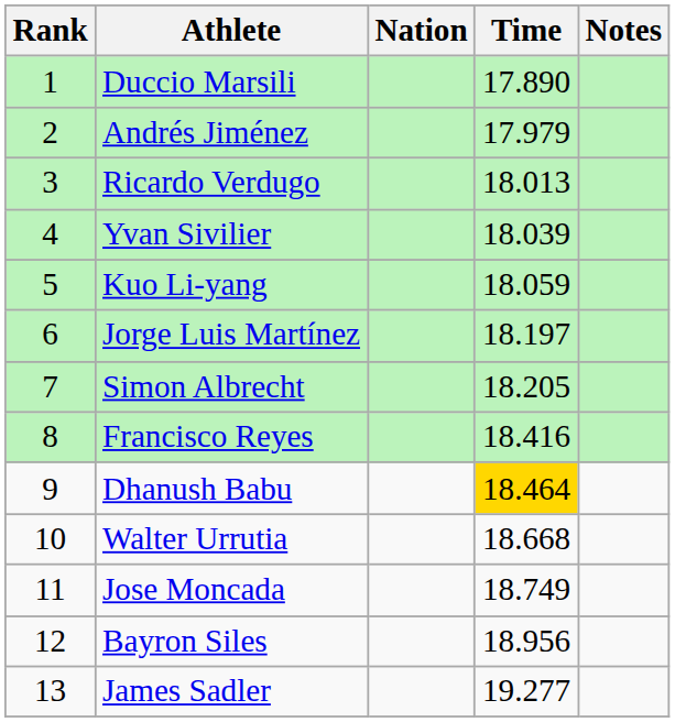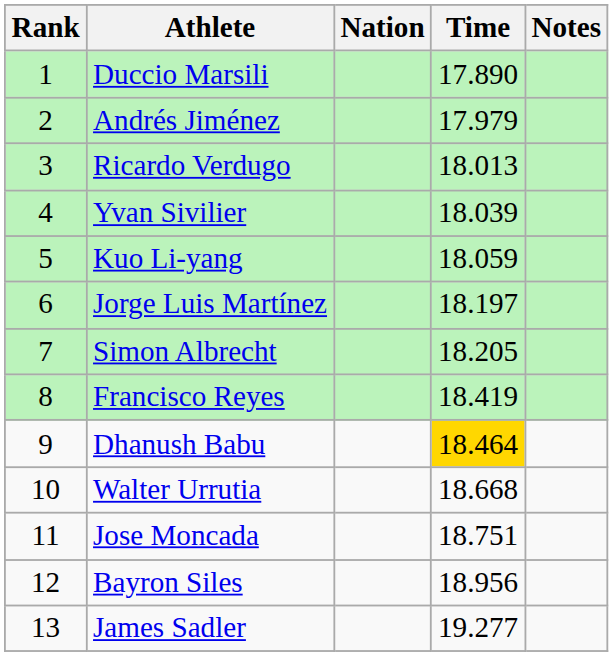 <table class="wikitable sortable" style="text-align:center">
 <tr>
 <th>Rank</th>
 <th>Athlete</th>
 <th>Nation</th>
 <th>Time</th>
 <th>Notes</th>
 </tr>
 <tr bgcolor=bbf3bb>
 <td>1</td>
 <td align=left><a href='#'>Duccio Marsili</a></td>
 <td align=left></td>
 <td>17.890</td>
 <td></td>
 </tr>
 <tr bgcolor=bbf3bb>
 <td>2</td>
 <td align=left><a href='#'>Andrés Jiménez</a></td>
 <td align=left></td>
 <td>17.979</td>
 <td></td>
 </tr>
 <tr bgcolor=bbf3bb>
 <td>3</td>
 <td align=left><a href='#'>Ricardo Verdugo</a></td>
 <td align=left></td>
 <td>18.013</td>
 <td></td>
 </tr>
 <tr bgcolor=bbf3bb>
 <td>4</td>
 <td align=left><a href='#'>Yvan Sivilier</a></td>
 <td align=left></td>
 <td>18.039</td>
 <td></td>
 </tr>
 <tr bgcolor=bbf3bb>
 <td>5</td>
 <td align=left><a href='#'>Kuo Li-yang</a></td>
 <td align=left></td>
 <td>18.059</td>
 <td></td>
 </tr>
 <tr bgcolor=bbf3bb>
 <td>6</td>
 <td align=left><a href='#'>Jorge Luis Martínez</a></td>
 <td align=left></td>
 <td>18.197</td>
 <td></td>
 </tr>
 <tr bgcolor=bbf3bb>
 <td>7</td>
 <td align=left><a href='#'>Simon Albrecht</a></td>
 <td align=left></td>
 <td>18.205</td>
 <td></td>
 </tr>
 <tr bgcolor=bbf3bb>
 <td>8</td>
 <td align=left><a href='#'>Francisco Reyes</a></td>
 <td align=left></td>
-<td>18.416</td>
+<td>18.419</td>
 <td></td>
 </tr>
 <tr>
 <td>9</td>
 <td align=left><a href='#'>Dhanush Babu</a></td>
 <td align=left></td>
 <td style="background: gold;">18.464</td>
 <td></td>
 </tr>
 <tr>
 <td>10</td>
 <td align=left><a href='#'>Walter Urrutia</a></td>
 <td align=left></td>
 <td>18.668</td>
 <td></td>
 </tr>
 <tr>
 <td>11</td>
 <td align=left><a href='#'>Jose Moncada</a></td>
 <td align=left></td>
-<td>18.749</td>
+<td>18.751</td>
 <td></td>
 </tr>
 <tr>
 <td>12</td>
 <td align=left><a href='#'>Bayron Siles</a></td>
 <td align=left></td>
 <td>18.956</td>
 <td></td>
 </tr>
 <tr>
 <td>13</td>
 <td align=left><a href='#'>James Sadler</a></td>
 <td align=left></td>
 <td>19.277</td>
 <td></td>
 </tr>
 </table>
